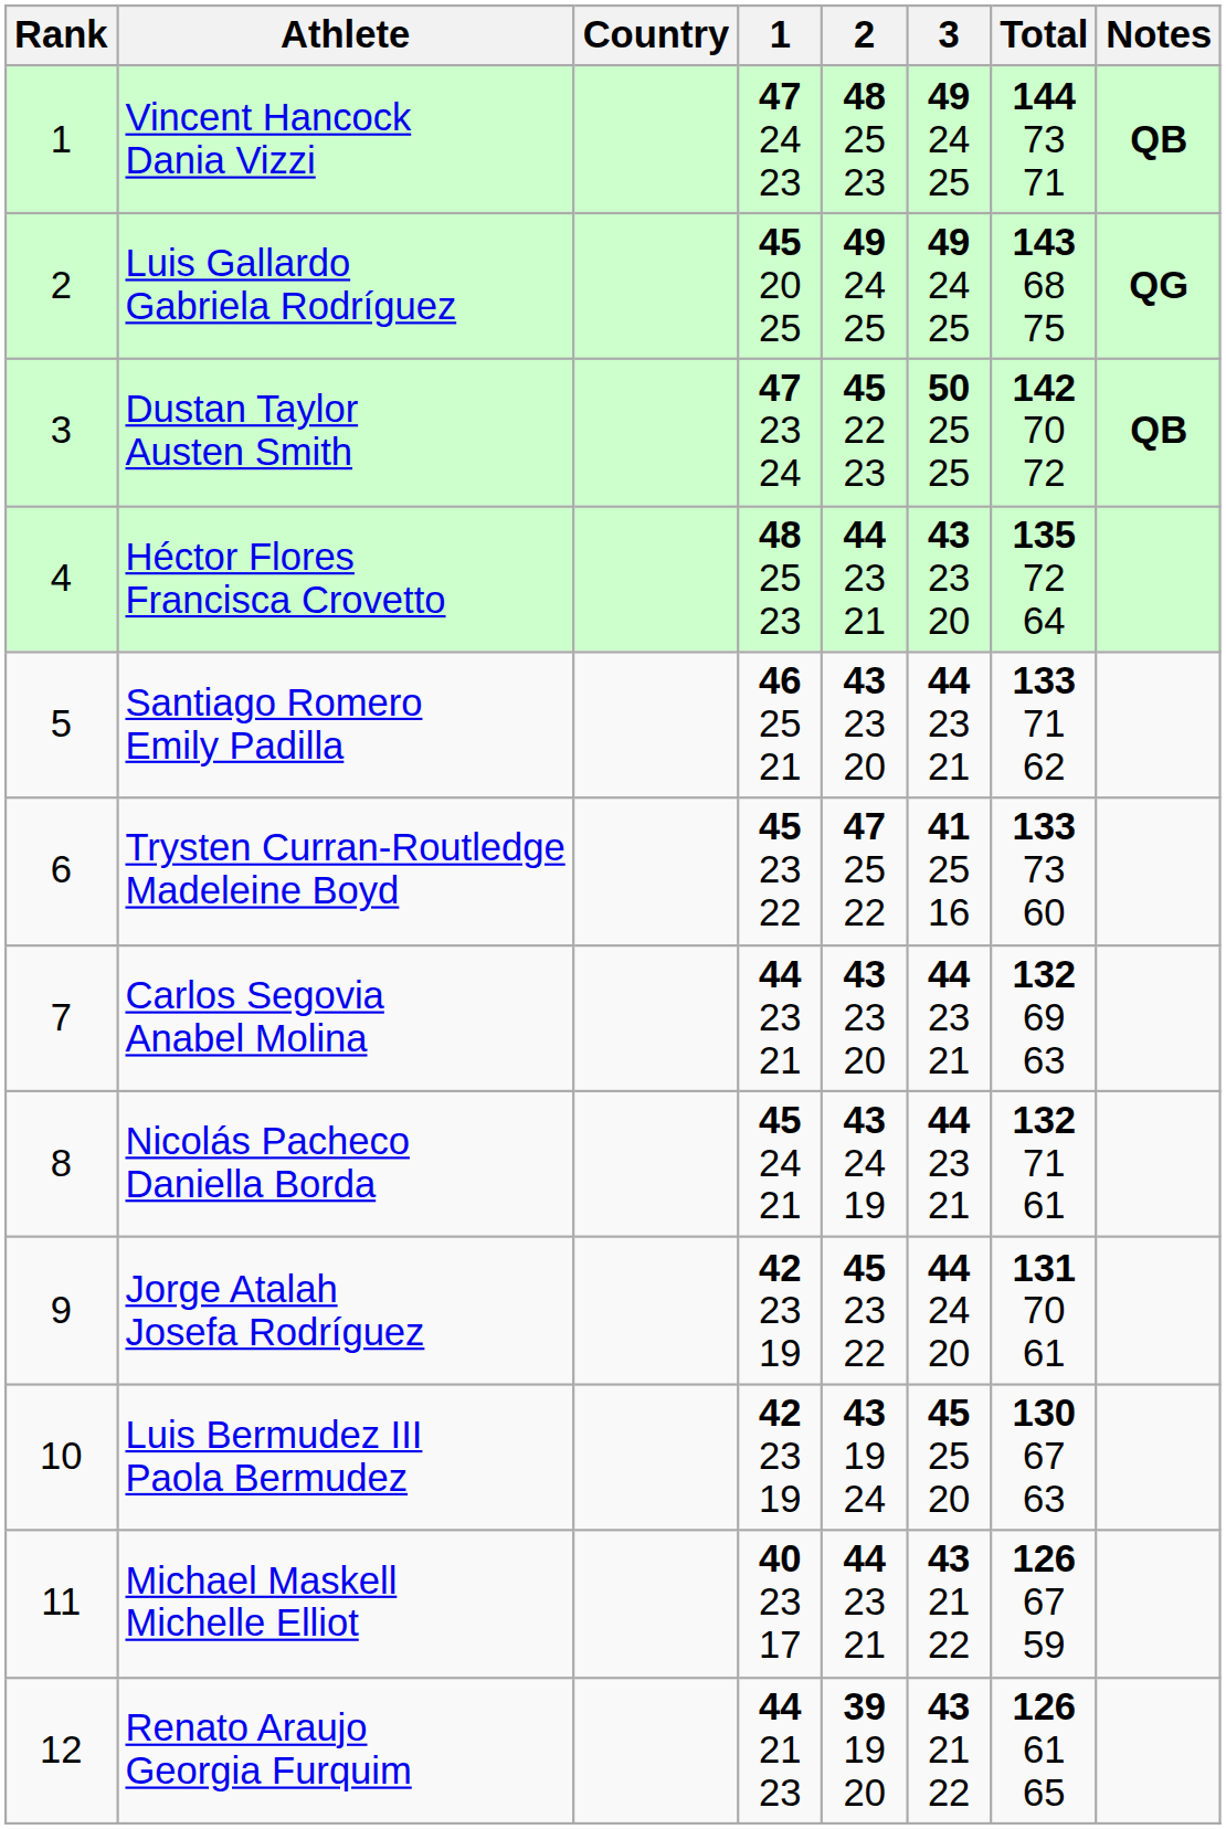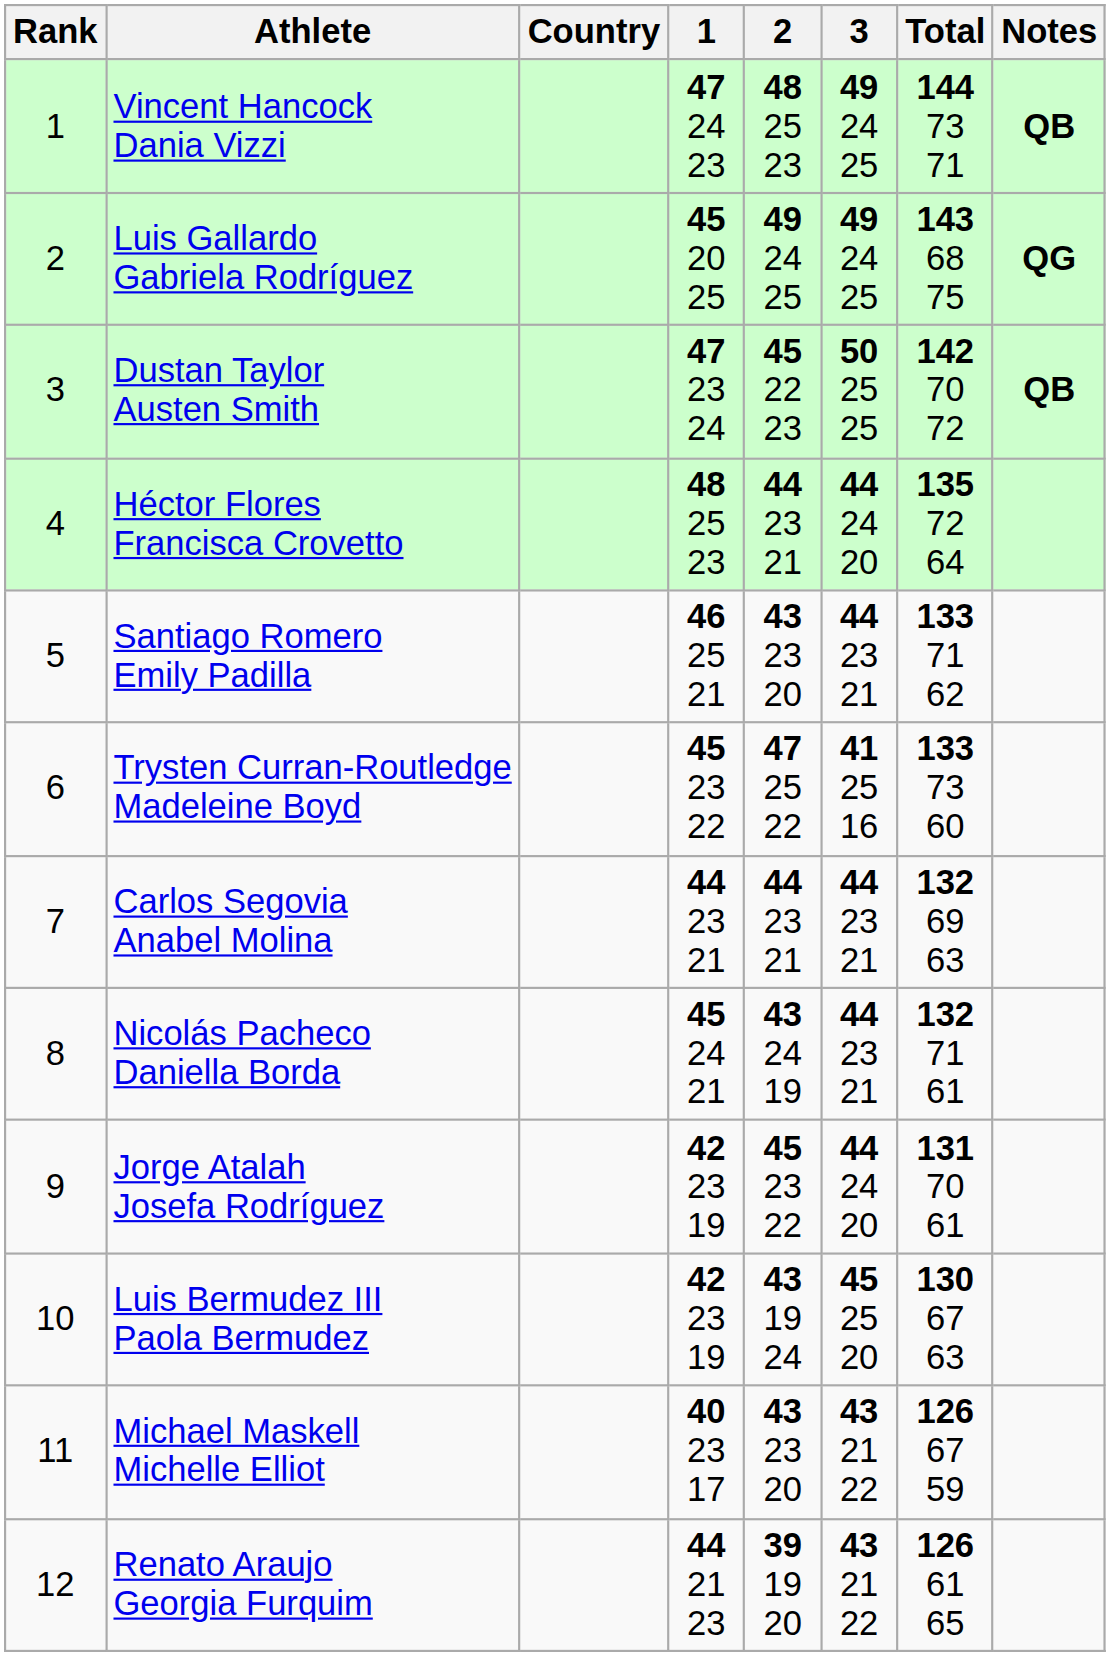 <table class="wikitable sortable" style="text-align:center">
 <tr>
 <th>Rank</th>
 <th>Athlete</th>
 <th>Country</th>
 <th class="sortable" style="width: 28px">1</th>
 <th class="sortable" style="width: 28px">2</th>
 <th class="sortable" style="width: 28px">3</th>
 <th>Total</th>
 <th class="unsortable">Notes</th>
 </tr>
 <tr bgcolor=ccffcc>
 <td>1</td>
 <td align=left><a href='#'>Vincent Hancock</a><br><a href='#'>Dania Vizzi</a></td>
 <td align=left></td>
 <td><strong>47</strong><br>24<br>23</td>
 <td><strong>48</strong><br>25<br>23</td>
 <td><strong>49</strong><br>24<br>25</td>
 <td><strong>144</strong><br>73<br>71</td>
 <td><strong>QB</strong></td>
 </tr>
 <tr bgcolor=ccffcc>
 <td>2</td>
 <td align=left><a href='#'>Luis Gallardo</a><br><a href='#'>Gabriela Rodríguez</a></td>
 <td align=left></td>
 <td><strong>45</strong><br>20<br>25</td>
 <td><strong>49</strong><br>24<br>25</td>
 <td><strong>49</strong><br>24<br>25</td>
 <td><strong>143</strong><br>68<br>75</td>
 <td><strong>QG</strong></td>
 </tr>
 <tr bgcolor=ccffcc>
 <td>3</td>
 <td align=left><a href='#'>Dustan Taylor</a><br><a href='#'>Austen Smith</a></td>
 <td align=left></td>
 <td><strong>47</strong><br>23<br>24</td>
 <td><strong>45</strong><br>22<br>23</td>
 <td><strong>50</strong><br>25<br>25</td>
 <td><strong>142</strong><br>70<br>72</td>
 <td><strong>QB</strong></td>
 </tr>
 <tr bgcolor=ccffcc>
 <td>4</td>
 <td align=left><a href='#'>Héctor Flores</a><br><a href='#'>Francisca Crovetto</a></td>
 <td align=left></td>
 <td><strong>48</strong><br>25<br>23</td>
 <td><strong>44</strong><br>23<br>21</td>
-<td><strong>43</strong><br>23<br>20</td>
+<td><strong>44</strong><br>24<br>20</td>
 <td><strong>135</strong><br>72<br>64</td>
 <td></td>
 </tr>
 <tr>
 <td>5</td>
 <td align=left><a href='#'>Santiago Romero</a><br><a href='#'>Emily Padilla</a></td>
 <td align=left></td>
 <td><strong>46</strong><br>25<br>21</td>
 <td><strong>43</strong><br>23<br>20</td>
 <td><strong>44</strong><br>23<br>21</td>
 <td><strong>133</strong><br>71<br>62</td>
 <td></td>
 </tr>
 <tr>
 <td>6</td>
 <td align=left><a href='#'>Trysten Curran-Routledge</a><br><a href='#'>Madeleine Boyd</a></td>
 <td align=left></td>
 <td><strong>45</strong><br>23<br>22</td>
 <td><strong>47</strong><br>25<br>22</td>
 <td><strong>41</strong><br>25<br>16</td>
 <td><strong>133</strong><br>73<br>60</td>
 <td></td>
 </tr>
 <tr>
 <td>7</td>
 <td align=left><a href='#'>Carlos Segovia</a><br><a href='#'>Anabel Molina</a></td>
 <td align=left></td>
 <td><strong>44</strong><br>23<br>21</td>
-<td><strong>43</strong><br>23<br>20</td>
+<td><strong>44</strong><br>23<br>21</td>
 <td><strong>44</strong><br>23<br>21</td>
 <td><strong>132</strong><br>69<br>63</td>
 <td></td>
 </tr>
 <tr>
 <td>8</td>
 <td align=left><a href='#'>Nicolás Pacheco</a><br><a href='#'>Daniella Borda</a></td>
 <td align=left></td>
 <td><strong>45</strong><br>24<br>21</td>
 <td><strong>43</strong><br>24<br>19</td>
 <td><strong>44</strong><br>23<br>21</td>
 <td><strong>132</strong><br>71<br>61</td>
 <td></td>
 </tr>
 <tr>
 <td>9</td>
 <td align=left><a href='#'>Jorge Atalah</a><br><a href='#'>Josefa Rodríguez</a></td>
 <td align=left></td>
 <td><strong>42</strong><br>23<br>19</td>
 <td><strong>45</strong><br>23<br>22</td>
 <td><strong>44</strong><br>24<br>20</td>
 <td><strong>131</strong><br>70<br>61</td>
 <td></td>
 </tr>
 <tr>
 <td>10</td>
 <td align=left><a href='#'>Luis Bermudez III</a><br><a href='#'>Paola Bermudez</a></td>
 <td align=left></td>
 <td><strong>42</strong><br>23<br>19</td>
 <td><strong>43</strong><br>19<br>24</td>
 <td><strong>45</strong><br>25<br>20</td>
 <td><strong>130</strong><br>67<br>63</td>
 <td></td>
 </tr>
 <tr>
 <td>11</td>
 <td align=left><a href='#'>Michael Maskell</a><br><a href='#'>Michelle Elliot</a></td>
 <td align=left></td>
 <td><strong>40</strong><br>23<br>17</td>
-<td><strong>44</strong><br>23<br>21</td>
+<td><strong>43</strong><br>23<br>20</td>
 <td><strong>43</strong><br>21<br>22</td>
 <td><strong>126</strong><br>67<br>59</td>
 <td></td>
 </tr>
 <tr>
 <td>12</td>
 <td align=left><a href='#'>Renato Araujo</a><br><a href='#'>Georgia Furquim</a></td>
 <td align=left></td>
 <td><strong>44</strong><br>21<br>23</td>
 <td><strong>39</strong><br>19<br>20</td>
 <td><strong>43</strong><br>21<br>22</td>
 <td><strong>126</strong><br>61<br>65</td>
 <td></td>
 </tr>
 <tr>
 </tr>
 </table>
